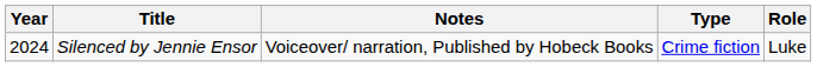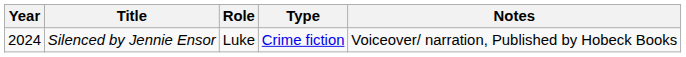 <table class="wikitable">
 <tr>
 <th>Year</th>
 <th>Title</th>
+<th>Role</th>
+<th>Type</th>
 <th>Notes</th>
-<th>Type</th>
-<th>Role</th>
 </tr>
 <tr>
 <td>2024</td>
 <td><em>Silenced by Jennie Ensor</em></td>
+<td>Luke</td>
+<td><a href='#'>Crime fiction</a></td>
 <td>Voiceover/ narration, Published by Hobeck Books</td>
-<td><a href='#'>Crime fiction</a></td>
-<td>Luke</td>
 </tr>
 </table>
